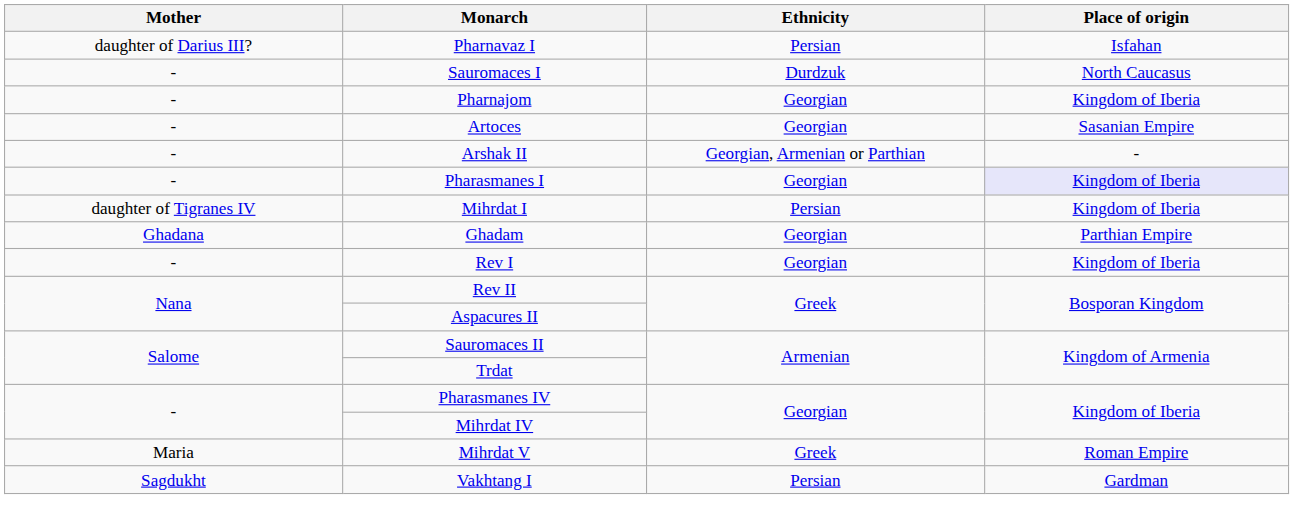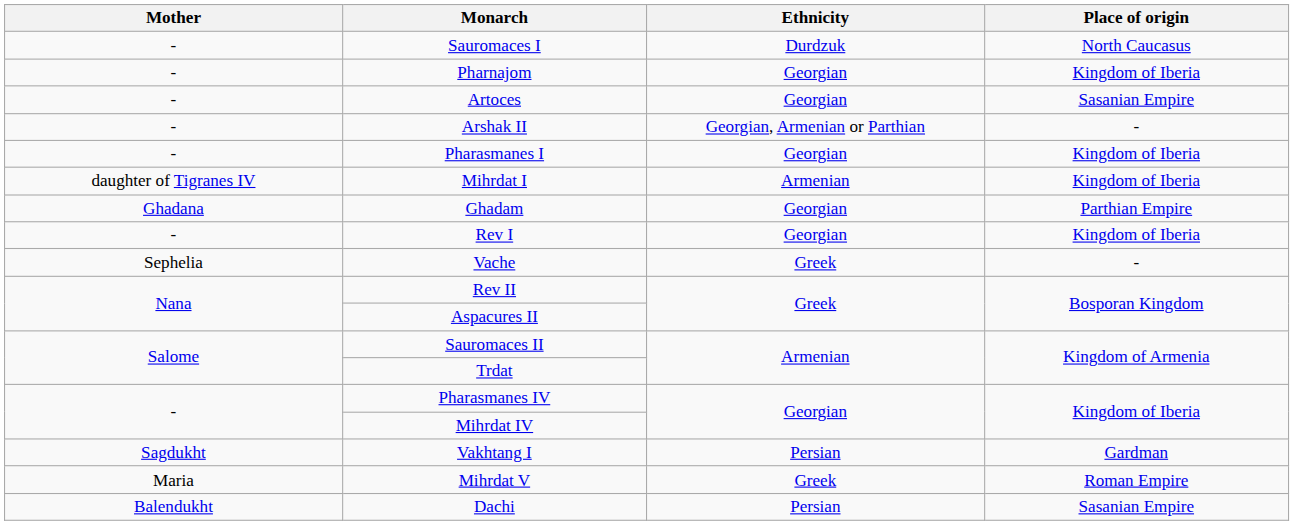 <table width=95% class="wikitable">
 <tr>
 <th width = "10%">Mother</th>
 <th width = "9%">Monarch</th>
 <th width = "10%">Ethnicity</th>
 <th width = "9%">Place of origin</th>
-</tr>
-<tr>
-<td align="center">daughter of <a href='#'>Darius III</a>?</td>
-<td align="center"><a href='#'>Pharnavaz I</a></td>
-<td align="center"><a href='#'>Persian</a></td>
-<td align="center"><a href='#'>Isfahan</a></td>
 </tr>
 <tr>
 <td align="center">-</td>
 <td align="center"><a href='#'>Sauromaces I</a></td>
 <td align="center"><a href='#'>Durdzuk</a></td>
 <td align="center"><a href='#'>North Caucasus</a></td>
 </tr>
 <tr>
 <td align="center">-</td>
 <td align="center"><a href='#'>Pharnajom</a></td>
 <td align="center"><a href='#'>Georgian</a></td>
 <td align="center"><a href='#'>Kingdom of Iberia</a></td>
 </tr>
 <tr>
 <td align="center">-</td>
 <td align="center"><a href='#'>Artoces</a></td>
 <td align="center"><a href='#'>Georgian</a></td>
 <td align="center"><a href='#'>Sasanian Empire</a></td>
 </tr>
 <tr>
 <td align="center">-</td>
 <td align="center"><a href='#'>Arshak II</a></td>
 <td align="center"><a href='#'>Georgian</a>, <a href='#'>Armenian</a> or <a href='#'>Parthian</a></td>
 <td align="center">-</td>
 </tr>
 <tr>
 <td align="center">-</td>
 <td align="center"><a href='#'>Pharasmanes I</a></td>
 <td align="center"><a href='#'>Georgian</a></td>
-<td align="center" style="background: lavender;"><a href='#'>Kingdom of Iberia</a></td>
+<td align="center"><a href='#'>Kingdom of Iberia</a></td>
 </tr>
 <tr>
 <td align="center">daughter of <a href='#'>Tigranes IV</a></td>
 <td align="center"><a href='#'>Mihrdat I</a></td>
-<td align="center"><a href='#'>Persian</a></td>
+<td align="center"><a href='#'>Armenian</a></td>
 <td align="center"><a href='#'>Kingdom of Iberia</a></td>
 </tr>
 <tr>
 <td align="center"><a href='#'>Ghadana</a></td>
 <td align="center"><a href='#'>Ghadam</a></td>
 <td align="center"><a href='#'>Georgian</a></td>
 <td align="center"><a href='#'>Parthian Empire</a></td>
 </tr>
 <tr>
 <td align="center">-</td>
 <td align="center"><a href='#'>Rev I</a></td>
 <td align="center"><a href='#'>Georgian</a></td>
 <td align="center"><a href='#'>Kingdom of Iberia</a></td>
+</tr>
+<tr>
+<td align="center">Sephelia</td>
+<td align="center"><a href='#'>Vache</a></td>
+<td align="center"><a href='#'>Greek</a></td>
+<td align="center">-</td>
 </tr>
 <tr>
 <td align="center" rowspan="2"><a href='#'>Nana</a></td>
 <td align="center"><a href='#'>Rev II</a></td>
 <td align="center" rowspan="2"><a href='#'>Greek</a></td>
 <td align="center" rowspan="2"><a href='#'>Bosporan Kingdom</a></td>
 </tr>
 <tr>
 <td align="center"><a href='#'>Aspacures II</a></td>
 </tr>
 <tr>
 <td align="center" rowspan="2"><a href='#'>Salome</a></td>
 <td align="center"><a href='#'>Sauromaces II</a></td>
 <td align="center" rowspan="2"><a href='#'>Armenian</a></td>
 <td align="center" rowspan="2"><a href='#'>Kingdom of Armenia</a></td>
 </tr>
 <tr>
 <td align="center"><a href='#'>Trdat</a></td>
 </tr>
 <tr>
 <td align="center" rowspan="2">-</td>
 <td align="center"><a href='#'>Pharasmanes IV</a></td>
 <td align="center" rowspan="2"><a href='#'>Georgian</a></td>
 <td align="center" rowspan="2"><a href='#'>Kingdom of Iberia</a></td>
 </tr>
 <tr>
 <td align="center"><a href='#'>Mihrdat IV</a></td>
 </tr>
 <tr>
+<td align="center"><a href='#'>Sagdukht</a></td>
+<td align="center"><a href='#'>Vakhtang I</a></td>
+<td align="center"><a href='#'>Persian</a></td>
+<td align="center"><a href='#'>Gardman</a></td>
+</tr>
+<tr>
 <td align="center">Maria</td>
 <td align="center"><a href='#'>Mihrdat V</a></td>
 <td align="center"><a href='#'>Greek</a></td>
 <td align="center"><a href='#'>Roman Empire</a></td>
 </tr>
 <tr>
-<td align="center"><a href='#'>Sagdukht</a></td>
-<td align="center"><a href='#'>Vakhtang I</a></td>
+<td align="center"><a href='#'>Balendukht</a></td>
+<td align="center"><a href='#'>Dachi</a></td>
 <td align="center"><a href='#'>Persian</a></td>
-<td align="center"><a href='#'>Gardman</a></td>
+<td align="center"><a href='#'>Sasanian Empire</a></td>
 </tr>
 </table>
